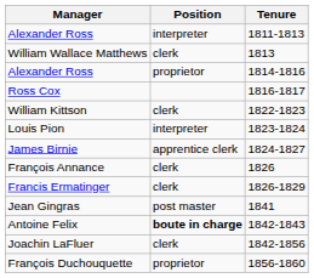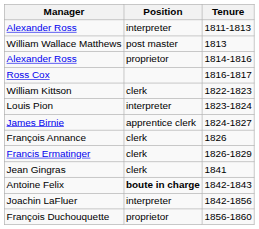 <table class="wikitable">
 <tr>
 <th>Manager</th>
 <th>Position</th>
 <th>Tenure</th>
 </tr>
 <tr>
 <td><a href='#'>Alexander Ross</a></td>
 <td>interpreter</td>
 <td>1811-1813</td>
 </tr>
 <tr>
 <td>William Wallace Matthews</td>
-<td>clerk</td>
+<td>post master</td>
 <td>1813</td>
 </tr>
 <tr>
 <td><a href='#'>Alexander Ross</a></td>
 <td>proprietor</td>
 <td>1814-1816</td>
 </tr>
 <tr>
 <td><a href='#'>Ross Cox</a></td>
 <td></td>
 <td>1816-1817</td>
 </tr>
 <tr>
 <td>William Kittson</td>
 <td>clerk</td>
 <td>1822-1823</td>
 </tr>
 <tr>
 <td>Louis Pion</td>
 <td>interpreter</td>
 <td>1823-1824</td>
 </tr>
 <tr>
 <td><a href='#'>James Birnie</a></td>
 <td>apprentice clerk</td>
 <td>1824-1827</td>
 </tr>
 <tr>
 <td>François Annance</td>
 <td>clerk</td>
 <td>1826</td>
 </tr>
 <tr>
 <td><a href='#'>Francis Ermatinger</a></td>
 <td>clerk</td>
 <td>1826-1829</td>
 </tr>
 <tr>
 <td>Jean Gingras</td>
-<td>post master</td>
+<td>clerk</td>
 <td>1841</td>
 </tr>
 <tr>
 <td>Antoine Felix</td>
 <td><strong>boute in charge</strong></td>
 <td>1842-1843</td>
 </tr>
 <tr>
 <td>Joachin LaFluer</td>
-<td>clerk</td>
+<td>interpreter</td>
 <td>1842-1856</td>
 </tr>
 <tr>
 <td>François Duchouquette</td>
 <td>proprietor</td>
 <td>1856-1860</td>
 </tr>
 </table>
